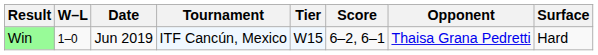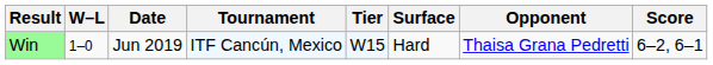 <table class="sortable wikitable">
 <tr>
 <th>Result</th>
 <th class="unsortable">W–L</th>
 <th>Date</th>
 <th>Tournament</th>
 <th>Tier</th>
+<th>Surface</th>
+<th>Opponent</th>
 <th class="unsortable">Score</th>
-<th>Opponent</th>
-<th>Surface</th>
 </tr>
 <tr>
 <td style="background:#98FB98;">Win</td>
 <td><small>1–0</small></td>
 <td>Jun 2019</td>
 <td style="background:#f0f8ff;">ITF Cancún, Mexico</td>
 <td style="background:#f0f8ff;">W15</td>
+<td>Hard</td>
+<td> <a href='#'>Thaisa Grana Pedretti</a></td>
 <td>6–2, 6–1</td>
-<td> <a href='#'>Thaisa Grana Pedretti</a></td>
-<td>Hard</td>
 </tr>
 </table>
